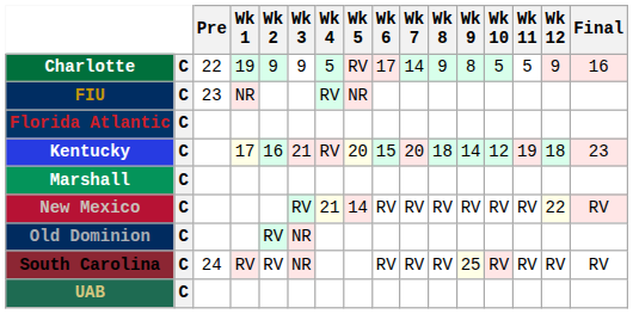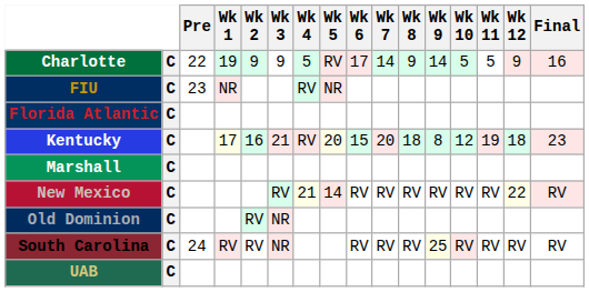 <table class="wikitable" style="white-space:nowrap;font-size:90%;">
 <tr>
 <th colspan=2 style="background:white; border-top-style:hidden; border-left-style:hidden;"> </th>
 <th>Pre</th>
 <th>Wk<br>1</th>
 <th>Wk<br>2</th>
 <th>Wk<br>3</th>
 <th>Wk<br>4</th>
 <th>Wk<br>5</th>
 <th>Wk<br>6</th>
 <th>Wk<br>7</th>
 <th>Wk<br>8</th>
 <th>Wk<br>9</th>
 <th>Wk<br>10</th>
 <th>Wk<br>11</th>
 <th>Wk<br>12</th>
 <th>Final</th>
 </tr>
 <tr style="text-align:center;">
 <th style="background:#00703C; color:#FFFFFF;">Charlotte</th>
 <th>C</th>
 <td style="background:#FFF;"> 22</td>
 <td style="background:#D8FFEB;"> 19</td>
 <td style="background:#D8FFEB;"> 9</td>
 <td style="background:#FFF;"> 9</td>
 <td style="background:#D8FFEB;"> 5</td>
 <td style="background:#FFE6E6;"> RV</td>
 <td style="background:#FFE6E6;"> 17</td>
 <td style="background:#D8FFEB;"> 14</td>
 <td style="background:#D8FFEB;"> 9</td>
-<td style="background:#D8FFEB;"> 8</td>
+<td style="background:#D8FFEB;"> 14</td>
 <td style="background:#D8FFEB;"> 5</td>
 <td style="background:#FFF;"> 5</td>
 <td style="background:#FFE6E6;"> 9</td>
 <td style="background:#FFE6E6;"> 16</td>
 </tr>
 <tr style="text-align:center;">
 <th style="background:#002d62; color:#c5960c;">FIU</th>
 <th>C</th>
 <td style="background:#FFF;"> 23</td>
 <td style="background:#FFE6E6;"> NR</td>
 <td style="background:#FFF;"></td>
 <td style="background:#FFF;"></td>
 <td style="background:#D8FFEB;"> RV</td>
 <td style="background:#FFE6E6;"> NR</td>
 <td style="background:#FFF;"></td>
 <td style="background:#FFF;"></td>
 <td style="background:#FFF;"></td>
 <td style="background:#FFF;"></td>
 <td style="background:#FFF;"></td>
 <td style="background:#FFF;"></td>
 <td style="background:#FFF;"></td>
 <td style="background:#FFF;"></td>
 </tr>
 <tr style="text-align:center;">
 <th style="background:#003366; color:#CE2029;">Florida Atlantic</th>
 <th>C</th>
 <td style="background:#FFF;"></td>
 <td style="background:#FFF;"></td>
 <td style="background:#FFF;"></td>
 <td style="background:#FFF;"></td>
 <td style="background:#FFF;"></td>
 <td style="background:#FFF;"></td>
 <td style="background:#FFF;"></td>
 <td style="background:#FFF;"></td>
 <td style="background:#FFF;"></td>
 <td style="background:#FFF;"></td>
 <td style="background:#FFF;"></td>
 <td style="background:#FFF;"></td>
 <td style="background:#FFF;"></td>
 <td style="background:#FFF;"></td>
 </tr>
 <tr style="text-align:center;">
 <th style="background:#273BE2; color:white;">Kentucky</th>
 <th>C</th>
 <td style="background:#FFF;"></td>
 <td style="background:#FFFFE6;"> 17</td>
 <td style="background:#D8FFEB;"> 16</td>
 <td style="background:#FFE6E6;"> 21</td>
 <td style="background:#FFE6E6;"> RV</td>
 <td style="background:#FFFFE6;"> 20</td>
 <td style="background:#D8FFEB;"> 15</td>
 <td style="background:#FFE6E6;"> 20</td>
 <td style="background:#D8FFEB;"> 18</td>
-<td style="background:#D8FFEB;"> 14</td>
+<td style="background:#D8FFEB;"> 8</td>
 <td style="background:#D8FFEB;"> 12</td>
 <td style="background:#FFE6E6;"> 19</td>
 <td style="background:#D8FFEB;"> 18</td>
 <td style="background:#FFE6E6;"> 23</td>
 </tr>
 <tr style="text-align:center;">
 <th style="background:#04945a; color:#FFFFFF;">Marshall</th>
 <th>C</th>
 <td style="background:#FFF;"></td>
 <td style="background:#FFF;"></td>
 <td style="background:#FFF;"></td>
 <td style="background:#FFF;"></td>
 <td style="background:#FFF;"></td>
 <td style="background:#FFF;"></td>
 <td style="background:#FFF;"></td>
 <td style="background:#FFF;"></td>
 <td style="background:#FFF;"></td>
 <td style="background:#FFF;"></td>
 <td style="background:#FFF;"></td>
 <td style="background:#FFF;"></td>
 <td style="background:#FFF;"></td>
 <td style="background:#FFF;"></td>
 </tr>
 <tr style="text-align:center;">
 <th style="background:#B71234; color:#C9C0BB;">New Mexico</th>
 <th>C</th>
 <td style="background:#FFF;"></td>
 <td style="background:#FFF;"></td>
 <td style="background:#FFF;"></td>
 <td style="background:#D8FFEB;"> RV</td>
 <td style="background:#FFFFE6;"> 21</td>
 <td style="background:#FFE6E6;"> 14</td>
 <td style="background:#FFF;"> RV</td>
 <td style="background:#FFF;"> RV</td>
 <td style="background:#FFF;"> RV</td>
 <td style="background:#FFF;"> RV</td>
 <td style="background:#FFF;"> RV</td>
 <td style="background:#FFF;"> RV</td>
 <td style="background:#FFFFE6;"> 22</td>
 <td style="background:#FFE6E6;"> RV</td>
 </tr>
 <tr style="text-align:center;">
 <th style="background:#002b5f; color:#a8adb4;"  width=75>Old Dominion</th>
 <th>C</th>
 <td style="background:#FFF;"></td>
 <td style="background:#FFF;"></td>
 <td style="background:#D8FFEB;"> RV</td>
 <td style="background:#FFE6E6;"> NR</td>
 <td style="background:#FFF;"></td>
 <td style="background:#FFF;"></td>
 <td style="background:#FFF;"></td>
 <td style="background:#FFF;"></td>
 <td style="background:#FFF;"></td>
 <td style="background:#FFF;"></td>
 <td style="background:#FFF;"></td>
 <td style="background:#FFF;"></td>
 <td style="background:#FFF;"></td>
 <td style="background:#FFF;"></td>
 </tr>
 <tr style="text-align:center;">
 <th style="background:#8C2633; color:black;">South Carolina</th>
 <th>C</th>
 <td style="background:#FFF;"> 24</td>
 <td style="background:#FFE6E6;"> RV</td>
 <td style="background:#FFF;"> RV</td>
 <td style="background:#FFE6E6;"> NR</td>
 <td style="background:#FFF;"></td>
 <td style="background:#FFF;"></td>
 <td style="background:#FFF;"> RV</td>
 <td style="background:#FFF;"> RV</td>
 <td style="background:#FFF;"> RV</td>
 <td style="background:#FFFFE6;"> 25</td>
 <td style="background:#FFE6E6;"> RV</td>
 <td style="background:#FFF;"> RV</td>
 <td style="background:#FFF;"> RV</td>
 <td style="background:#FFF;"> RV</td>
 </tr>
 <tr style="text-align:center;">
 <th style="background:#1E6B52; color:#d2c780;">UAB</th>
 <th>C</th>
 <td style="background:#FFF;"></td>
 <td style="background:#FFF;"></td>
 <td style="background:#FFF;"></td>
 <td style="background:#FFF;"></td>
 <td style="background:#FFF;"></td>
 <td style="background:#FFF;"></td>
 <td style="background:#FFF;"></td>
 <td style="background:#FFF;"></td>
 <td style="background:#FFF;"></td>
 <td style="background:#FFF;"></td>
 <td style="background:#FFF;"></td>
 <td style="background:#FFF;"></td>
 <td style="background:#FFF;"></td>
 <td style="background:#FFF;"></td>
 </tr>
 </table>
